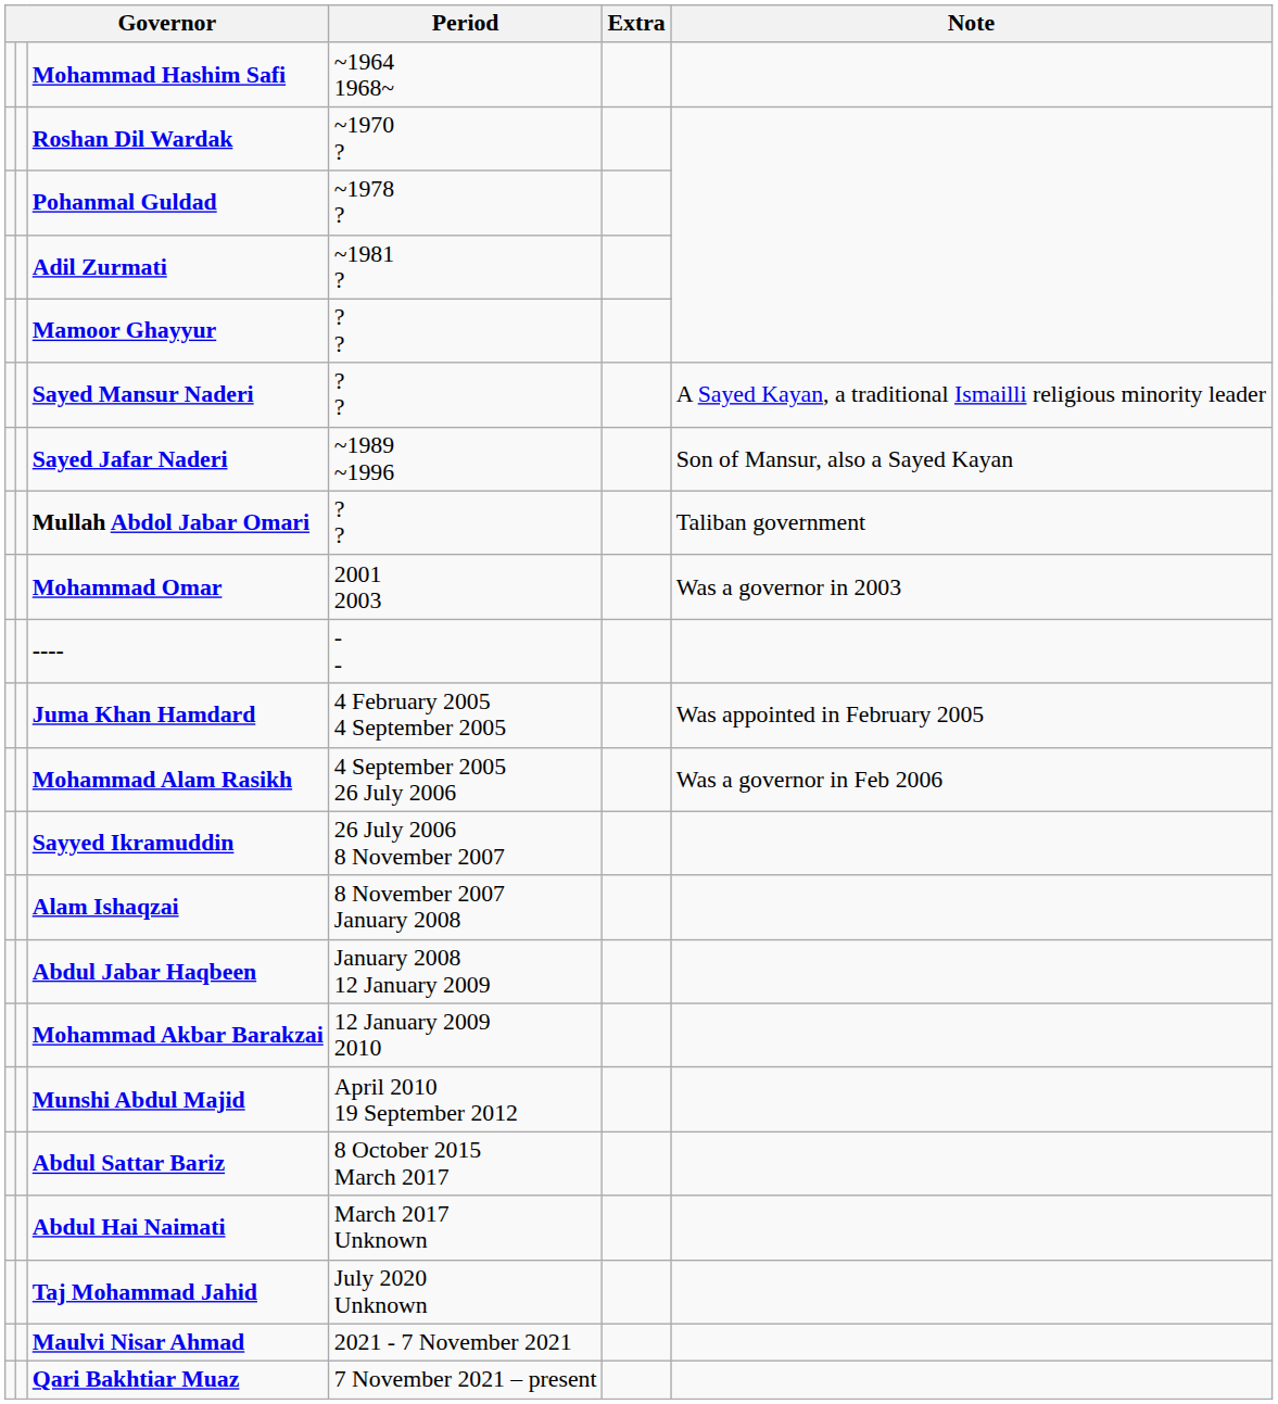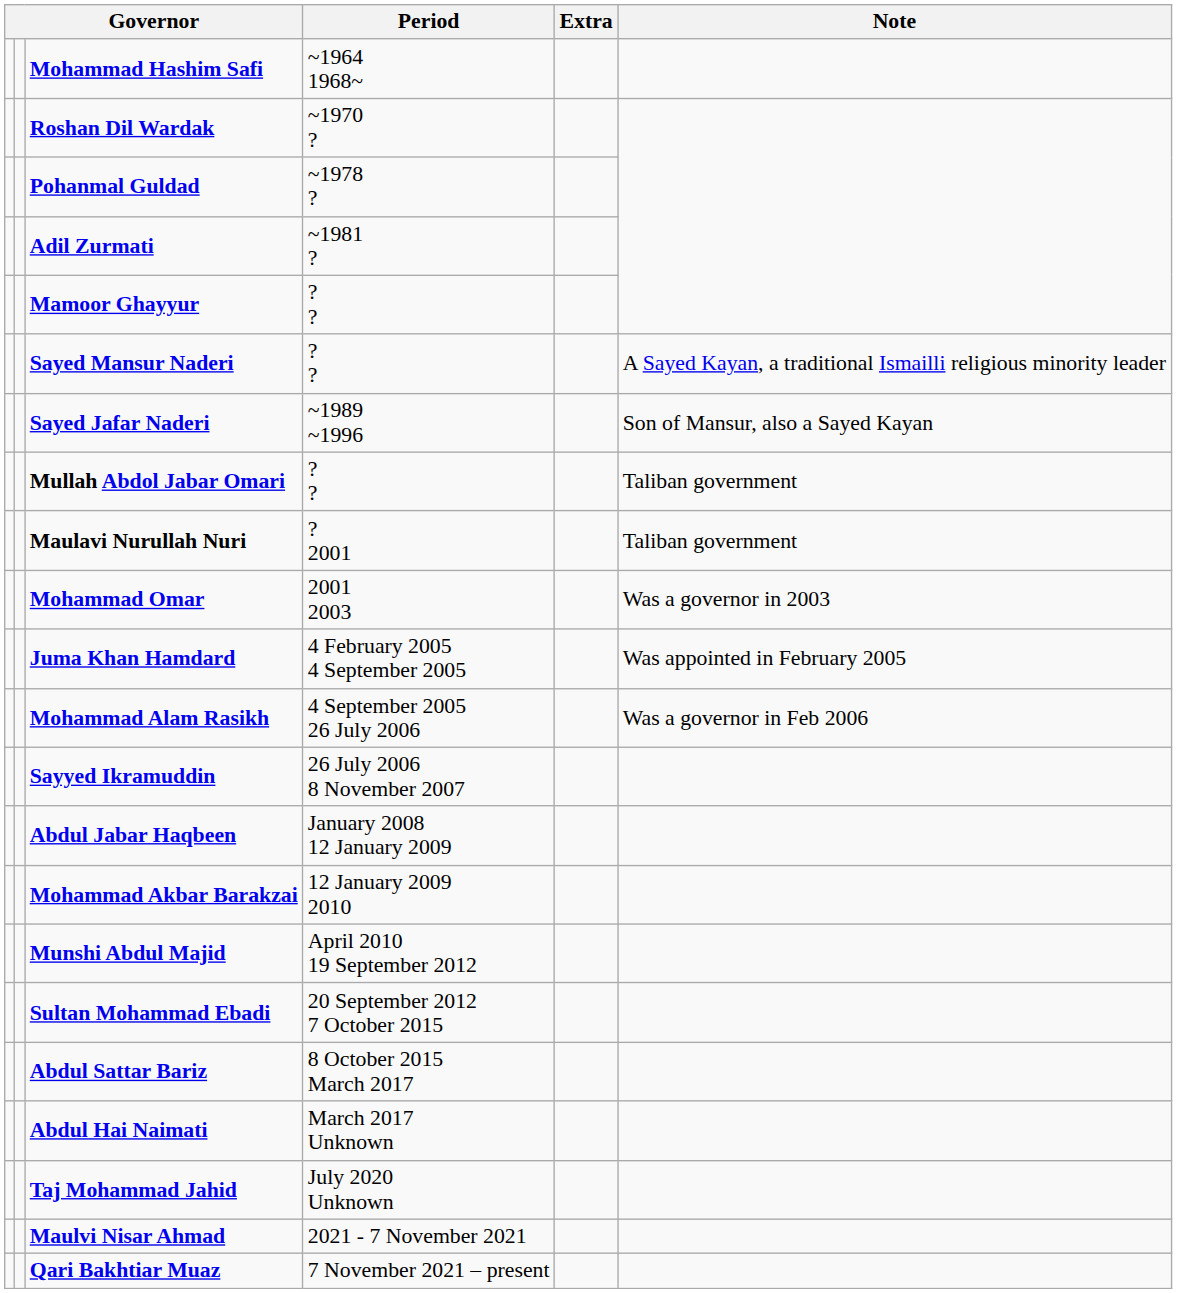 <table class="wikitable">
 <tr>
 <th colspan="3">Governor</th>
 <th>Period</th>
 <th>Extra</th>
 <th>Note</th>
 </tr>
 <tr>
 <td></td>
 <td></td>
 <td><strong><a href='#'>Mohammad Hashim Safi</a></strong></td>
 <td>~1964<br>1968~</td>
 <td></td>
 <td></td>
 </tr>
 <tr>
 <td></td>
 <td></td>
 <td><strong><a href='#'>Roshan Dil Wardak</a></strong></td>
 <td>~1970<br>?</td>
 <td></td>
 </tr>
 <tr>
 <td></td>
 <td></td>
 <td><strong><a href='#'>Pohanmal Guldad</a> </strong></td>
 <td>~1978<br>?</td>
 <td></td>
 </tr>
 <tr>
 <td></td>
 <td></td>
 <td><strong><a href='#'>Adil Zurmati</a> </strong></td>
 <td>~1981<br>?</td>
 <td></td>
 </tr>
 <tr>
 <td></td>
 <td></td>
 <td><strong><a href='#'>Mamoor Ghayyur</a> </strong></td>
 <td>?<br>?</td>
 <td></td>
 </tr>
 <tr>
 <td></td>
 <td></td>
 <td><strong><a href='#'>Sayed Mansur Naderi</a> </strong></td>
 <td>?<br>?</td>
 <td></td>
 <td>A <a href='#'>Sayed Kayan</a>, a traditional <a href='#'>Ismailli</a> religious minority leader</td>
 </tr>
 <tr>
 <td></td>
 <td></td>
 <td><strong><a href='#'>Sayed Jafar Naderi</a> </strong></td>
 <td>~1989<br>~1996</td>
 <td></td>
 <td>Son of Mansur, also a Sayed Kayan</td>
 </tr>
 <tr>
 <td></td>
 <td></td>
 <td><strong>Mullah <a href='#'>Abdol Jabar Omari</a> </strong></td>
 <td>?<br>?</td>
 <td></td>
 <td>Taliban government</td>
 </tr>
 <tr>
 <td></td>
 <td></td>
+<td><strong>Maulavi Nurullah Nuri</strong></td>
+<td>?<br>2001</td>
+<td></td>
+<td>Taliban government</td>
+</tr>
+<tr>
+<td></td>
+<td></td>
 <td><strong><a href='#'>Mohammad Omar</a></strong></td>
 <td>2001<br>2003</td>
 <td></td>
 <td>Was a governor in 2003</td>
-</tr>
-<tr>
-<td></td>
-<td></td>
-<td><strong>----</strong></td>
-<td>-<br>-</td>
-<td></td>
-<td></td>
 </tr>
 <tr>
 <td></td>
 <td></td>
 <td><strong><a href='#'>Juma Khan Hamdard</a></strong></td>
 <td>4 February 2005<br>4 September 2005</td>
 <td></td>
 <td>Was appointed in February 2005</td>
 </tr>
 <tr>
 <td></td>
 <td></td>
 <td><strong><a href='#'>Mohammad Alam Rasikh</a></strong></td>
 <td>4 September 2005<br>26 July 2006</td>
 <td></td>
 <td>Was a governor in Feb 2006</td>
 </tr>
 <tr>
 <td></td>
 <td></td>
 <td><strong><a href='#'>Sayyed Ikramuddin</a></strong></td>
 <td>26 July 2006<br>8 November 2007</td>
 <td></td>
 <td></td>
 </tr>
 <tr>
 <td></td>
 <td></td>
-<td><strong><a href='#'>Alam Ishaqzai</a></strong></td>
-<td>8 November 2007<br>January 2008</td>
-<td></td>
-<td></td>
-</tr>
-<tr>
-<td></td>
-<td></td>
 <td><strong><a href='#'>Abdul Jabar Haqbeen</a></strong></td>
 <td>January 2008<br>12 January 2009</td>
 <td></td>
 <td></td>
 </tr>
 <tr>
 <td></td>
 <td></td>
 <td><strong><a href='#'>Mohammad Akbar Barakzai</a></strong></td>
 <td>12 January 2009<br>2010</td>
 <td></td>
 <td></td>
 </tr>
 <tr>
 <td></td>
 <td></td>
 <td><strong><a href='#'>Munshi Abdul Majid</a></strong></td>
 <td>April 2010<br>19 September 2012</td>
+<td></td>
+<td></td>
+</tr>
+<tr>
+<td></td>
+<td></td>
+<td><strong><a href='#'>Sultan Mohammad Ebadi</a></strong></td>
+<td>20 September 2012<br>7 October 2015</td>
 <td></td>
 <td></td>
 </tr>
 <tr>
 <td></td>
 <td></td>
 <td><strong><a href='#'>Abdul Sattar Bariz</a></strong></td>
 <td>8 October 2015<br>March 2017</td>
 <td></td>
 <td></td>
 </tr>
 <tr>
 <td></td>
 <td></td>
 <td><strong><a href='#'>Abdul Hai Naimati</a></strong></td>
 <td>March 2017<br>Unknown</td>
 <td></td>
 <td></td>
 </tr>
 <tr>
 <td></td>
 <td></td>
 <td><strong><a href='#'>Taj Mohammad Jahid</a></strong></td>
 <td>July 2020<br>Unknown</td>
 <td></td>
 <td></td>
 </tr>
 <tr>
 <td></td>
 <td></td>
 <td><strong><a href='#'>Maulvi Nisar Ahmad</a></strong></td>
 <td>2021 - 7 November 2021</td>
 <td></td>
 <td></td>
 </tr>
 <tr>
 <td></td>
 <td></td>
 <td><strong><a href='#'>Qari Bakhtiar Muaz</a></strong></td>
 <td>7 November 2021 – present</td>
 <td></td>
 <td></td>
 </tr>
 </table>
